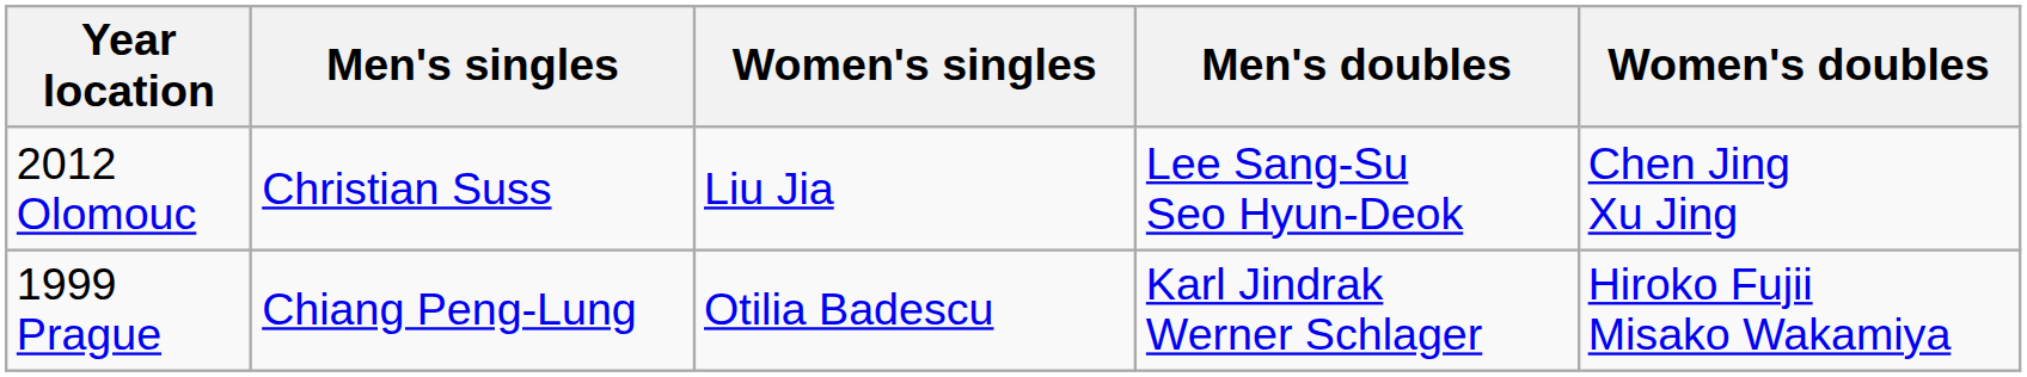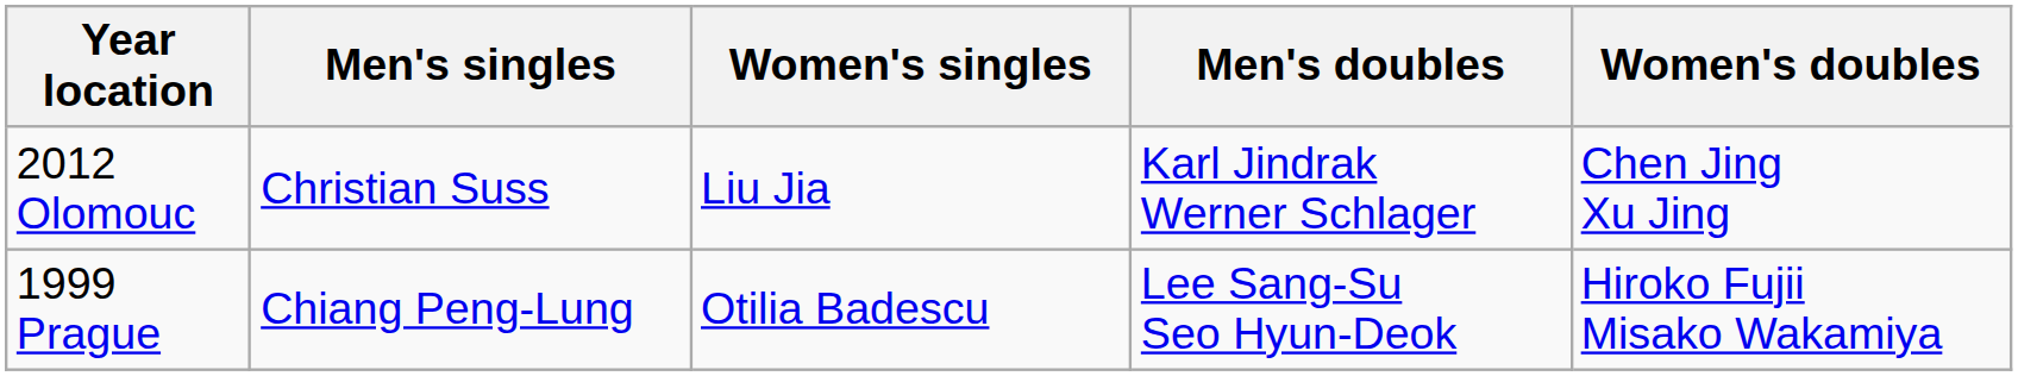 <table class="wikitable">
 <tr>
 <th width="80">Year <br> location</th>
 <th style="width:150px;">Men's singles</th>
 <th style="width:150px;">Women's singles</th>
 <th style="width:150px;">Men's doubles</th>
 <th style="width:150px;">Women's doubles</th>
 </tr>
 <tr>
 <td>2012<br> <a href='#'>Olomouc</a></td>
 <td> <a href='#'>Christian Suss</a></td>
 <td> <a href='#'>Liu Jia</a></td>
-<td> <a href='#'>Lee Sang-Su</a> <br>  <a href='#'>Seo Hyun-Deok</a></td>
+<td> <a href='#'>Karl Jindrak</a> <br>  <a href='#'>Werner Schlager</a></td>
 <td> <a href='#'>Chen Jing</a> <br>  <a href='#'>Xu Jing</a></td>
 </tr>
 <tr>
 <td>1999<br> <a href='#'>Prague</a></td>
 <td> <a href='#'>Chiang Peng-Lung</a></td>
 <td> <a href='#'>Otilia Badescu</a></td>
-<td> <a href='#'>Karl Jindrak</a> <br>  <a href='#'>Werner Schlager</a></td>
+<td> <a href='#'>Lee Sang-Su</a> <br>  <a href='#'>Seo Hyun-Deok</a></td>
 <td> <a href='#'>Hiroko Fujii</a> <br>  <a href='#'>Misako Wakamiya</a></td>
 </tr>
 </table>
